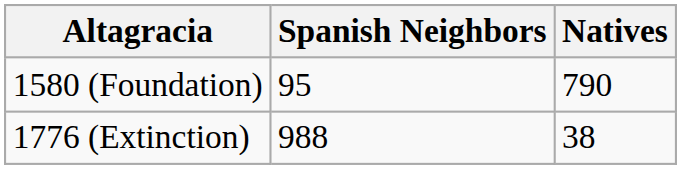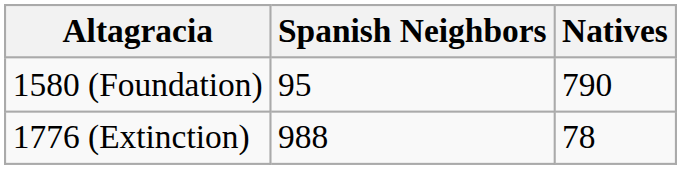 <table class="wikitable">
 <tr>
 <th>Altagracia</th>
 <th>Spanish Neighbors</th>
 <th>Natives</th>
 </tr>
 <tr>
 <td style="text-align:left">1580 (Foundation)</td>
 <td>95</td>
 <td>790</td>
 </tr>
 <tr>
 <td style="text-align:left">1776 (Extinction)</td>
 <td>988</td>
-<td>38</td>
+<td>78</td>
 </tr>
 </table>
